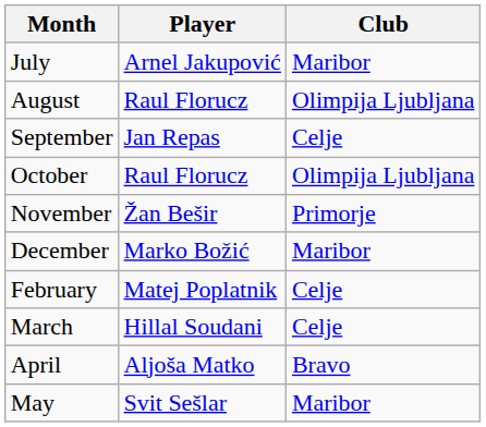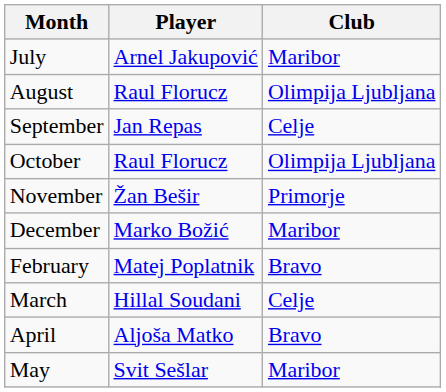 <table class="wikitable">
 <tr>
 <th>Month</th>
 <th>Player</th>
 <th>Club</th>
 </tr>
 <tr>
 <td>July</td>
 <td> <a href='#'>Arnel Jakupović</a></td>
 <td><a href='#'>Maribor</a></td>
 </tr>
 <tr>
 <td>August</td>
 <td> <a href='#'>Raul Florucz</a></td>
 <td><a href='#'>Olimpija Ljubljana</a></td>
 </tr>
 <tr>
 <td>September</td>
 <td> <a href='#'>Jan Repas</a></td>
 <td><a href='#'>Celje</a></td>
 </tr>
 <tr>
 <td>October</td>
 <td> <a href='#'>Raul Florucz</a></td>
 <td><a href='#'>Olimpija Ljubljana</a></td>
 </tr>
 <tr>
 <td>November</td>
 <td> <a href='#'>Žan Bešir</a></td>
 <td><a href='#'>Primorje</a></td>
 </tr>
 <tr>
 <td>December</td>
 <td> <a href='#'>Marko Božić</a></td>
 <td><a href='#'>Maribor</a></td>
 </tr>
 <tr>
 <td>February</td>
 <td> <a href='#'>Matej Poplatnik</a></td>
-<td><a href='#'>Celje</a></td>
+<td><a href='#'>Bravo</a></td>
 </tr>
 <tr>
 <td>March</td>
 <td> <a href='#'>Hillal Soudani</a></td>
 <td><a href='#'>Celje</a></td>
 </tr>
 <tr>
 <td>April</td>
 <td> <a href='#'>Aljoša Matko</a></td>
 <td><a href='#'>Bravo</a></td>
 </tr>
 <tr>
 <td>May</td>
 <td> <a href='#'>Svit Sešlar</a></td>
 <td><a href='#'>Maribor</a></td>
 </tr>
 </table>
